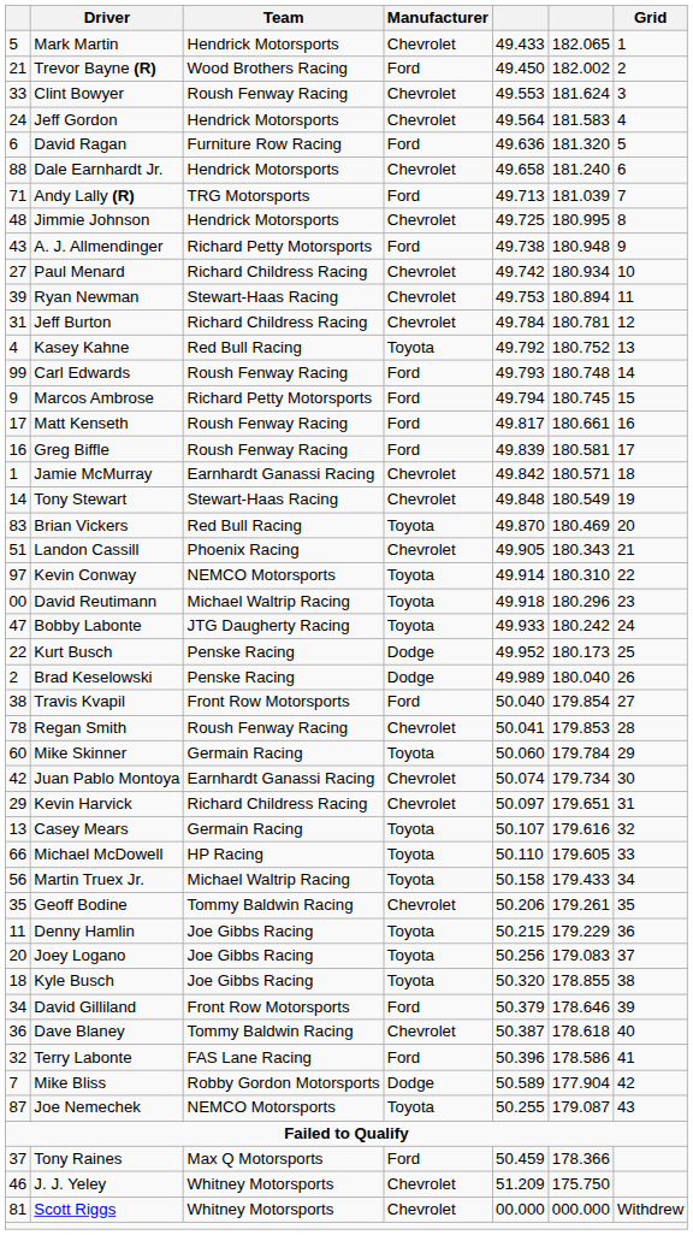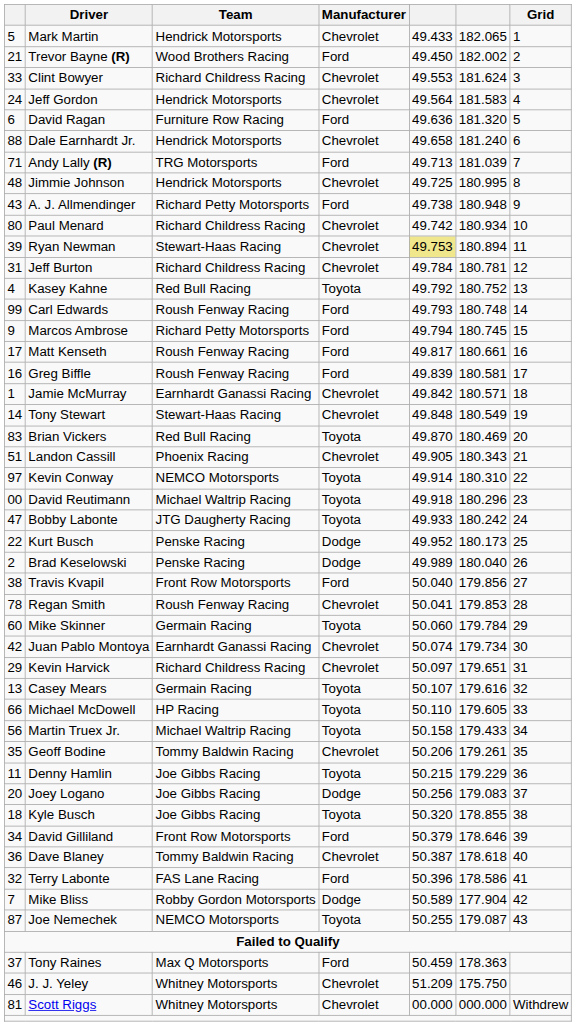 <table class="wikitable">
 <tr>
 <th></th>
 <th>Driver</th>
 <th>Team</th>
 <th>Manufacturer</th>
 <th></th>
 <th></th>
 <th>Grid</th>
 </tr>
 <tr>
 <td>5</td>
 <td>Mark Martin</td>
 <td>Hendrick Motorsports</td>
 <td>Chevrolet</td>
 <td>49.433</td>
 <td>182.065</td>
 <td>1</td>
 </tr>
 <tr>
 <td>21</td>
 <td>Trevor Bayne <strong>(R)</strong></td>
 <td>Wood Brothers Racing</td>
 <td>Ford</td>
 <td>49.450</td>
 <td>182.002</td>
 <td>2</td>
 </tr>
 <tr>
 <td>33</td>
 <td>Clint Bowyer</td>
-<td>Roush Fenway Racing</td>
+<td>Richard Childress Racing</td>
 <td>Chevrolet</td>
 <td>49.553</td>
 <td>181.624</td>
 <td>3</td>
 </tr>
 <tr>
 <td>24</td>
 <td>Jeff Gordon</td>
 <td>Hendrick Motorsports</td>
 <td>Chevrolet</td>
 <td>49.564</td>
 <td>181.583</td>
 <td>4</td>
 </tr>
 <tr>
 <td>6</td>
 <td>David Ragan</td>
 <td>Furniture Row Racing</td>
 <td>Ford</td>
 <td>49.636</td>
 <td>181.320</td>
 <td>5</td>
 </tr>
 <tr>
 <td>88</td>
 <td>Dale Earnhardt Jr.</td>
 <td>Hendrick Motorsports</td>
 <td>Chevrolet</td>
 <td>49.658</td>
 <td>181.240</td>
 <td>6</td>
 </tr>
 <tr>
 <td>71</td>
 <td>Andy Lally <strong>(R)</strong></td>
 <td>TRG Motorsports</td>
 <td>Ford</td>
 <td>49.713</td>
 <td>181.039</td>
 <td>7</td>
 </tr>
 <tr>
 <td>48</td>
 <td>Jimmie Johnson</td>
 <td>Hendrick Motorsports</td>
 <td>Chevrolet</td>
 <td>49.725</td>
 <td>180.995</td>
 <td>8</td>
 </tr>
 <tr>
 <td>43</td>
 <td>A. J. Allmendinger</td>
 <td>Richard Petty Motorsports</td>
 <td>Ford</td>
 <td>49.738</td>
 <td>180.948</td>
 <td>9</td>
 </tr>
 <tr>
-<td>27</td>
+<td>80</td>
 <td>Paul Menard</td>
 <td>Richard Childress Racing</td>
 <td>Chevrolet</td>
 <td>49.742</td>
 <td>180.934</td>
 <td>10</td>
 </tr>
 <tr>
 <td>39</td>
 <td>Ryan Newman</td>
 <td>Stewart-Haas Racing</td>
 <td>Chevrolet</td>
-<td>49.753</td>
+<td style="background: khaki;">49.753</td>
 <td>180.894</td>
 <td>11</td>
 </tr>
 <tr>
 <td>31</td>
 <td>Jeff Burton</td>
 <td>Richard Childress Racing</td>
 <td>Chevrolet</td>
 <td>49.784</td>
 <td>180.781</td>
 <td>12</td>
 </tr>
 <tr>
 <td>4</td>
 <td>Kasey Kahne</td>
 <td>Red Bull Racing</td>
 <td>Toyota</td>
 <td>49.792</td>
 <td>180.752</td>
 <td>13</td>
 </tr>
 <tr>
 <td>99</td>
 <td>Carl Edwards</td>
 <td>Roush Fenway Racing</td>
 <td>Ford</td>
 <td>49.793</td>
 <td>180.748</td>
 <td>14</td>
 </tr>
 <tr>
 <td>9</td>
 <td>Marcos Ambrose</td>
 <td>Richard Petty Motorsports</td>
 <td>Ford</td>
 <td>49.794</td>
 <td>180.745</td>
 <td>15</td>
 </tr>
 <tr>
 <td>17</td>
 <td>Matt Kenseth</td>
 <td>Roush Fenway Racing</td>
 <td>Ford</td>
 <td>49.817</td>
 <td>180.661</td>
 <td>16</td>
 </tr>
 <tr>
 <td>16</td>
 <td>Greg Biffle</td>
 <td>Roush Fenway Racing</td>
 <td>Ford</td>
 <td>49.839</td>
 <td>180.581</td>
 <td>17</td>
 </tr>
 <tr>
 <td>1</td>
 <td>Jamie McMurray</td>
 <td>Earnhardt Ganassi Racing</td>
 <td>Chevrolet</td>
 <td>49.842</td>
 <td>180.571</td>
 <td>18</td>
 </tr>
 <tr>
 <td>14</td>
 <td>Tony Stewart</td>
 <td>Stewart-Haas Racing</td>
 <td>Chevrolet</td>
 <td>49.848</td>
 <td>180.549</td>
 <td>19</td>
 </tr>
 <tr>
 <td>83</td>
 <td>Brian Vickers</td>
 <td>Red Bull Racing</td>
 <td>Toyota</td>
 <td>49.870</td>
 <td>180.469</td>
 <td>20</td>
 </tr>
 <tr>
 <td>51</td>
 <td>Landon Cassill</td>
 <td>Phoenix Racing</td>
 <td>Chevrolet</td>
 <td>49.905</td>
 <td>180.343</td>
 <td>21</td>
 </tr>
 <tr>
 <td>97</td>
 <td>Kevin Conway</td>
 <td>NEMCO Motorsports</td>
 <td>Toyota</td>
 <td>49.914</td>
 <td>180.310</td>
 <td>22</td>
 </tr>
 <tr>
 <td>00</td>
 <td>David Reutimann</td>
 <td>Michael Waltrip Racing</td>
 <td>Toyota</td>
 <td>49.918</td>
 <td>180.296</td>
 <td>23</td>
 </tr>
 <tr>
 <td>47</td>
 <td>Bobby Labonte</td>
 <td>JTG Daugherty Racing</td>
 <td>Toyota</td>
 <td>49.933</td>
 <td>180.242</td>
 <td>24</td>
 </tr>
 <tr>
 <td>22</td>
 <td>Kurt Busch</td>
 <td>Penske Racing</td>
 <td>Dodge</td>
 <td>49.952</td>
 <td>180.173</td>
 <td>25</td>
 </tr>
 <tr>
 <td>2</td>
 <td>Brad Keselowski</td>
 <td>Penske Racing</td>
 <td>Dodge</td>
 <td>49.989</td>
 <td>180.040</td>
 <td>26</td>
 </tr>
 <tr>
 <td>38</td>
 <td>Travis Kvapil</td>
 <td>Front Row Motorsports</td>
 <td>Ford</td>
 <td>50.040</td>
-<td>179.854</td>
+<td>179.856</td>
 <td>27</td>
 </tr>
 <tr>
 <td>78</td>
 <td>Regan Smith</td>
 <td>Roush Fenway Racing</td>
 <td>Chevrolet</td>
 <td>50.041</td>
 <td>179.853</td>
 <td>28</td>
 </tr>
 <tr>
 <td>60</td>
 <td>Mike Skinner</td>
 <td>Germain Racing</td>
 <td>Toyota</td>
 <td>50.060</td>
 <td>179.784</td>
 <td>29</td>
 </tr>
 <tr>
 <td>42</td>
 <td>Juan Pablo Montoya</td>
 <td>Earnhardt Ganassi Racing</td>
 <td>Chevrolet</td>
 <td>50.074</td>
 <td>179.734</td>
 <td>30</td>
 </tr>
 <tr>
 <td>29</td>
 <td>Kevin Harvick</td>
 <td>Richard Childress Racing</td>
 <td>Chevrolet</td>
 <td>50.097</td>
 <td>179.651</td>
 <td>31</td>
 </tr>
 <tr>
 <td>13</td>
 <td>Casey Mears</td>
 <td>Germain Racing</td>
 <td>Toyota</td>
 <td>50.107</td>
 <td>179.616</td>
 <td>32</td>
 </tr>
 <tr>
 <td>66</td>
 <td>Michael McDowell</td>
 <td>HP Racing</td>
 <td>Toyota</td>
 <td>50.110</td>
 <td>179.605</td>
 <td>33</td>
 </tr>
 <tr>
 <td>56</td>
 <td>Martin Truex Jr.</td>
 <td>Michael Waltrip Racing</td>
 <td>Toyota</td>
 <td>50.158</td>
 <td>179.433</td>
 <td>34</td>
 </tr>
 <tr>
 <td>35</td>
 <td>Geoff Bodine</td>
 <td>Tommy Baldwin Racing</td>
 <td>Chevrolet</td>
 <td>50.206</td>
 <td>179.261</td>
 <td>35</td>
 </tr>
 <tr>
 <td>11</td>
 <td>Denny Hamlin</td>
 <td>Joe Gibbs Racing</td>
 <td>Toyota</td>
 <td>50.215</td>
 <td>179.229</td>
 <td>36</td>
 </tr>
 <tr>
 <td>20</td>
 <td>Joey Logano</td>
 <td>Joe Gibbs Racing</td>
-<td>Toyota</td>
+<td>Dodge</td>
 <td>50.256</td>
 <td>179.083</td>
 <td>37</td>
 </tr>
 <tr>
 <td>18</td>
 <td>Kyle Busch</td>
 <td>Joe Gibbs Racing</td>
 <td>Toyota</td>
 <td>50.320</td>
 <td>178.855</td>
 <td>38</td>
 </tr>
 <tr>
 <td>34</td>
 <td>David Gilliland</td>
 <td>Front Row Motorsports</td>
 <td>Ford</td>
 <td>50.379</td>
 <td>178.646</td>
 <td>39</td>
 </tr>
 <tr>
 <td>36</td>
 <td>Dave Blaney</td>
 <td>Tommy Baldwin Racing</td>
 <td>Chevrolet</td>
 <td>50.387</td>
 <td>178.618</td>
 <td>40</td>
 </tr>
 <tr>
 <td>32</td>
 <td>Terry Labonte</td>
 <td>FAS Lane Racing</td>
 <td>Ford</td>
 <td>50.396</td>
 <td>178.586</td>
 <td>41</td>
 </tr>
 <tr>
 <td>7</td>
 <td>Mike Bliss</td>
 <td>Robby Gordon Motorsports</td>
 <td>Dodge</td>
 <td>50.589</td>
 <td>177.904</td>
 <td>42</td>
 </tr>
 <tr>
 <td>87</td>
 <td>Joe Nemechek</td>
 <td>NEMCO Motorsports</td>
 <td>Toyota</td>
 <td>50.255</td>
 <td>179.087</td>
 <td>43</td>
 </tr>
 <tr>
 <td colspan="7" style="text-align:center;"><strong>Failed to Qualify</strong></td>
 </tr>
 <tr>
 <td>37</td>
 <td>Tony Raines</td>
 <td>Max Q Motorsports</td>
 <td>Ford</td>
 <td>50.459</td>
-<td>178.366</td>
+<td>178.363</td>
 <td></td>
 </tr>
 <tr>
 <td>46</td>
 <td>J. J. Yeley</td>
 <td>Whitney Motorsports</td>
 <td>Chevrolet</td>
 <td>51.209</td>
 <td>175.750</td>
 <td></td>
 </tr>
 <tr>
 <td>81</td>
 <td><a href='#'>Scott Riggs</a></td>
 <td>Whitney Motorsports</td>
 <td>Chevrolet</td>
 <td>00.000</td>
 <td>000.000</td>
 <td>Withdrew</td>
 </tr>
 <tr>
 <td colspan="8"></td>
 </tr>
 </table>
